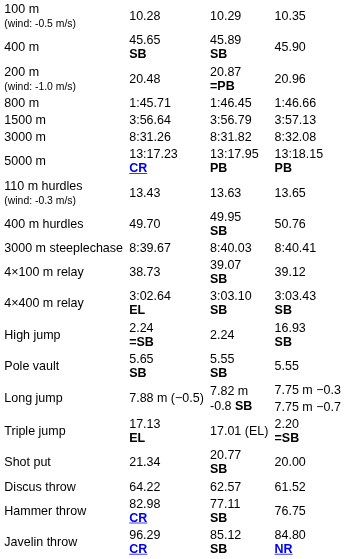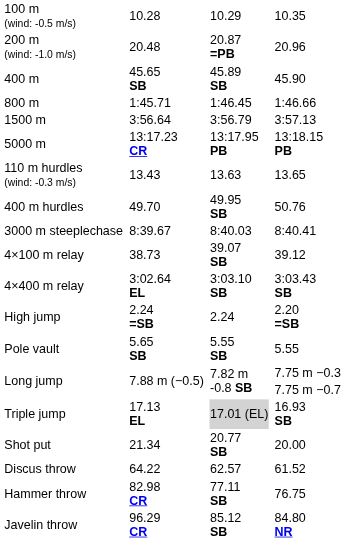 <table>
 <tr>
 <td>100 m<br><small>(wind: -0.5 m/s)</small></td>
 <td></td>
 <td>10.28</td>
 <td></td>
 <td>10.29</td>
 <td></td>
 <td>10.35</td>
 </tr>
 <tr>
+<td>200 m<br><small>(wind: -1.0 m/s)</small></td>
+<td></td>
+<td>20.48</td>
+<td></td>
+<td>20.87<br><strong>=PB</strong></td>
+<td></td>
+<td>20.96</td>
+</tr>
+<tr>
 <td>400 m</td>
 <td></td>
 <td>45.65<br><strong>SB</strong></td>
 <td></td>
 <td>45.89<br><strong>SB</strong></td>
 <td></td>
 <td>45.90</td>
-</tr>
-<tr>
-<td>200 m<br><small>(wind: -1.0 m/s)</small></td>
-<td></td>
-<td>20.48</td>
-<td></td>
-<td>20.87<br><strong>=PB</strong></td>
-<td></td>
-<td>20.96</td>
 </tr>
 <tr>
 <td>800 m<br></td>
 <td></td>
 <td>1:45.71</td>
 <td></td>
 <td>1:46.45</td>
 <td></td>
 <td>1:46.66</td>
 </tr>
 <tr>
 <td>1500 m</td>
 <td></td>
 <td>3:56.64</td>
 <td></td>
 <td>3:56.79</td>
 <td></td>
 <td>3:57.13</td>
-</tr>
-<tr>
-<td>3000 m</td>
-<td></td>
-<td>8:31.26</td>
-<td></td>
-<td>8:31.82</td>
-<td></td>
-<td>8:32.08</td>
 </tr>
 <tr>
 <td>5000 m</td>
 <td></td>
 <td>13:17.23<br><strong><a href='#'>CR</a></strong></td>
 <td></td>
 <td>13:17.95<br><strong>PB</strong></td>
 <td></td>
 <td>13:18.15<br><strong>PB</strong></td>
 </tr>
 <tr>
 <td>110 m hurdles <br><small>(wind: -0.3 m/s)</small></td>
 <td></td>
 <td>13.43</td>
 <td></td>
 <td>13.63</td>
 <td></td>
 <td>13.65</td>
 </tr>
 <tr>
 <td>400 m hurdles</td>
 <td></td>
 <td>49.70</td>
 <td></td>
 <td>49.95<br><strong>SB</strong></td>
 <td></td>
 <td>50.76</td>
 </tr>
 <tr>
 <td>3000 m steeplechase</td>
 <td></td>
 <td>8:39.67</td>
 <td></td>
 <td>8:40.03</td>
 <td></td>
 <td>8:40.41</td>
 </tr>
 <tr>
 <td>4×100 m relay</td>
 <td></td>
 <td>38.73</td>
 <td></td>
 <td>39.07<br> <strong>SB</strong></td>
 <td></td>
 <td>39.12</td>
 </tr>
 <tr>
 <td>4×400 m relay</td>
 <td></td>
 <td>3:02.64<br><strong>EL</strong></td>
 <td></td>
 <td>3:03.10 <br> <strong>SB</strong></td>
 <td></td>
 <td>3:03.43 <br> <strong>SB</strong></td>
 </tr>
 <tr>
 <td>High jump</td>
 <td></td>
 <td>2.24<br><strong>=SB</strong></td>
 <td></td>
 <td>2.24</td>
 <td></td>
-<td>16.93<br><strong>SB</strong></td>
+<td>2.20<br><strong>=SB</strong></td>
 </tr>
 <tr>
 <td>Pole vault</td>
 <td></td>
 <td>5.65<br><strong>SB</strong></td>
 <td></td>
 <td>5.55<br><strong>SB</strong></td>
 <td></td>
 <td>5.55</td>
 </tr>
 <tr>
 <td rowspan=2>Long jump</td>
 <td rowspan=2></td>
 <td rowspan=2>7.88 m (−0.5)</td>
 <td rowspan=2></td>
 <td rowspan=2>7.82 m<br>-0.8 <strong>SB</strong></td>
 <td></td>
 <td>7.75 m −0.3</td>
 </tr>
 <tr>
 <td></td>
 <td>7.75 m −0.7</td>
 </tr>
 <tr>
 <td>Triple jump</td>
 <td></td>
 <td>17.13<br><strong>EL</strong></td>
 <td></td>
-<td>17.01 (EL)</td>
+<td style="background: lightgrey;">17.01 (EL)</td>
 <td></td>
-<td>2.20<br><strong>=SB</strong></td>
+<td>16.93<br><strong>SB</strong></td>
 </tr>
 <tr>
 <td>Shot put</td>
 <td></td>
 <td>21.34</td>
 <td></td>
 <td>20.77<br><strong>SB</strong></td>
 <td></td>
 <td>20.00</td>
 </tr>
 <tr>
 <td>Discus throw</td>
 <td></td>
 <td>64.22</td>
 <td></td>
 <td>62.57</td>
 <td></td>
 <td>61.52</td>
 </tr>
 <tr>
 <td>Hammer throw</td>
 <td></td>
 <td>82.98<br><strong><a href='#'>CR</a></strong></td>
 <td></td>
 <td>77.11<br><strong>SB</strong></td>
 <td></td>
 <td>76.75</td>
 </tr>
 <tr>
 <td>Javelin throw</td>
 <td></td>
 <td>96.29<br><strong><a href='#'>CR</a></strong></td>
 <td></td>
 <td>85.12<br><strong>SB</strong></td>
 <td></td>
 <td>84.80<br><strong><a href='#'>NR</a></strong></td>
 </tr>
 </table>
